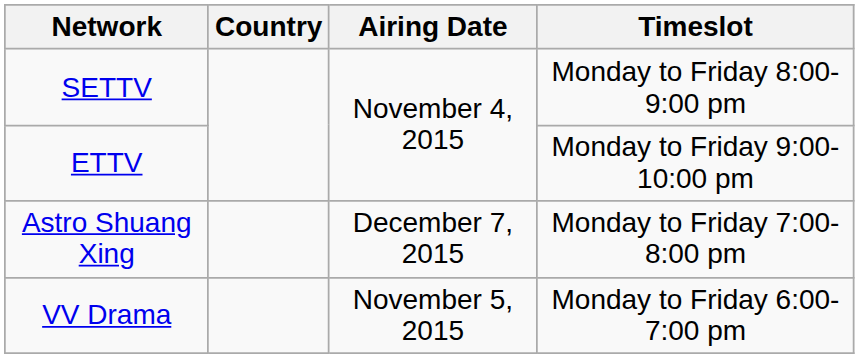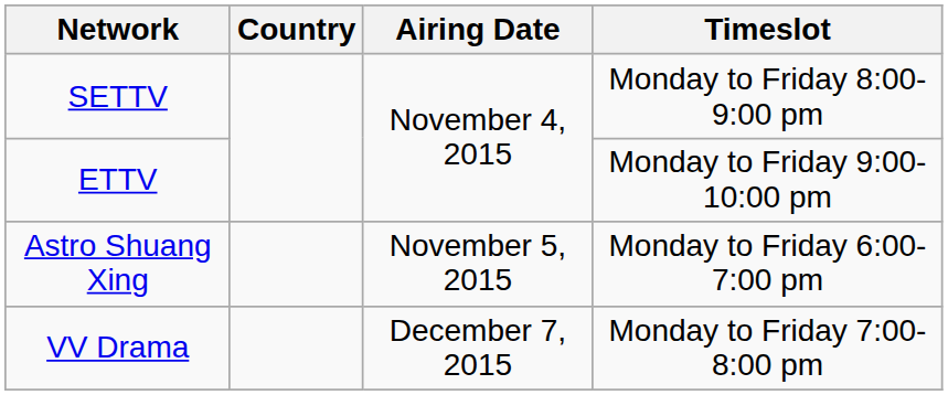 <table class="wikitable" style="text-align:center;width:55%;">
 <tr>
 <th>Network</th>
 <th>Country</th>
 <th>Airing Date</th>
 <th>Timeslot</th>
 </tr>
 <tr>
 <td><a href='#'>SETTV</a></td>
 <td rowspan=2></td>
 <td rowspan=2>November 4, 2015</td>
 <td>Monday to Friday 8:00-9:00 pm</td>
 </tr>
 <tr>
 <td><a href='#'>ETTV</a></td>
 <td>Monday to Friday 9:00-10:00 pm</td>
 </tr>
 <tr>
 <td><a href='#'>Astro Shuang Xing</a></td>
 <td></td>
-<td>December 7, 2015</td>
-<td>Monday to Friday 7:00-8:00 pm</td>
+<td>November 5, 2015</td>
+<td>Monday to Friday 6:00-7:00 pm</td>
 </tr>
 <tr>
 <td><a href='#'>VV Drama</a></td>
 <td></td>
-<td>November 5, 2015</td>
-<td>Monday to Friday 6:00-7:00 pm</td>
+<td>December 7, 2015</td>
+<td>Monday to Friday 7:00-8:00 pm</td>
 </tr>
 </table>
